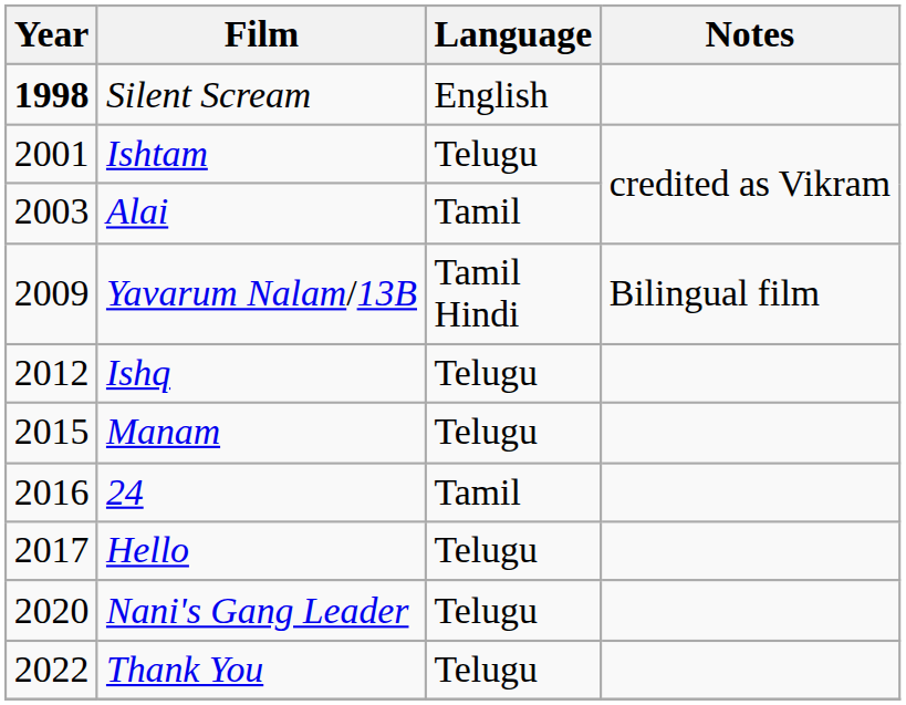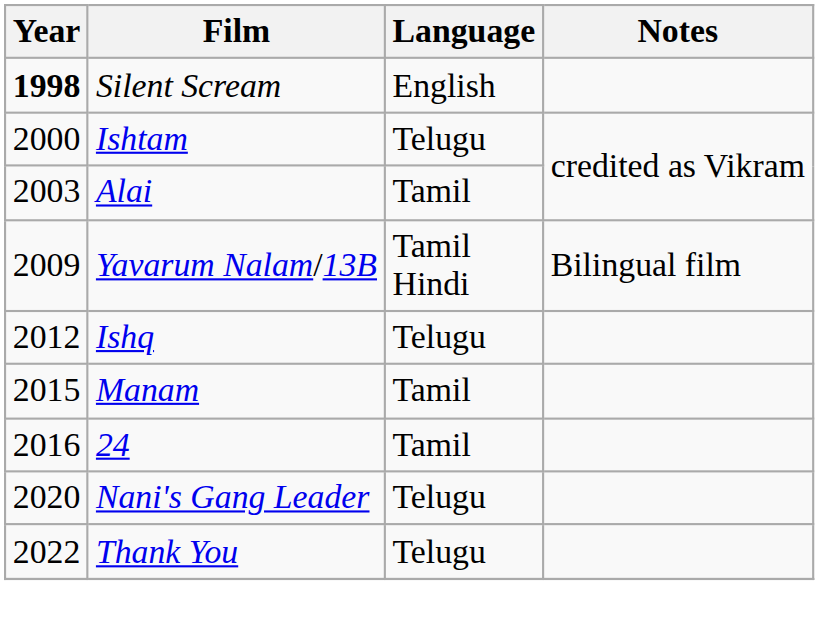 <table class="wikitable">
 <tr>
 <th>Year</th>
 <th>Film</th>
 <th>Language</th>
 <th>Notes</th>
 </tr>
 <tr>
 <td><strong>1998</strong></td>
 <td><em>Silent Scream</em></td>
 <td>English</td>
 <td></td>
 </tr>
 <tr>
-<td>2001</td>
+<td>2000</td>
 <td><em><a href='#'>Ishtam</a></em></td>
 <td>Telugu</td>
 <td rowspan="2">credited as Vikram</td>
 </tr>
 <tr>
 <td>2003</td>
 <td><em><a href='#'>Alai</a></em></td>
 <td>Tamil</td>
 </tr>
 <tr>
 <td>2009</td>
 <td><em><a href='#'>Yavarum Nalam</a></em>/<em><a href='#'>13B</a></em></td>
 <td>Tamil<br>Hindi</td>
 <td>Bilingual film</td>
 </tr>
 <tr>
 <td>2012</td>
 <td><em><a href='#'>Ishq</a></em></td>
 <td>Telugu</td>
 <td></td>
 </tr>
 <tr>
 <td>2015</td>
 <td><em><a href='#'>Manam</a></em></td>
-<td>Telugu</td>
+<td>Tamil</td>
 <td></td>
 </tr>
 <tr>
 <td>2016</td>
 <td><em><a href='#'>24</a></em></td>
 <td>Tamil</td>
-<td></td>
-</tr>
-<tr>
-<td>2017</td>
-<td><em><a href='#'>Hello</a></em></td>
-<td>Telugu</td>
 <td></td>
 </tr>
 <tr>
 <td>2020</td>
 <td><em><a href='#'>Nani's Gang Leader</a></em></td>
 <td>Telugu</td>
 <td></td>
 </tr>
 <tr>
 <td>2022</td>
 <td><em><a href='#'>Thank You</a></em></td>
 <td>Telugu</td>
 <td></td>
 </tr>
 <tr>
 </tr>
 </table>
